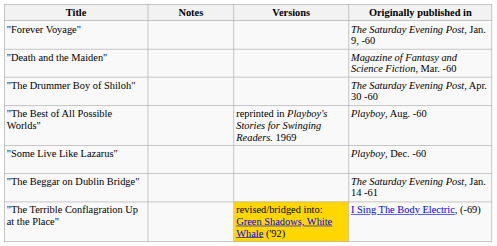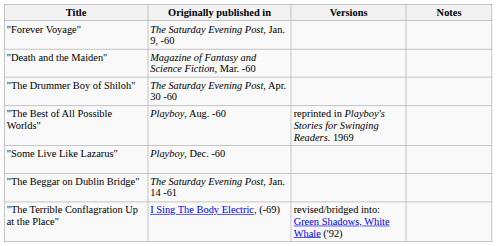 <table class="wikitable" style="width: 85%" style="width: 85%">
 <tr valign="top">
 <th width="25%">Title</th>
+<th width="25%">Originally published in</th>
+<th width="20%">Versions</th>
 <th width="15%">Notes</th>
-<th width="20%">Versions</th>
-<th width="25%">Originally published in</th>
 </tr>
 <tr valign="top">
 <td>"Forever Voyage" <br><br></td>
+<td><em>The Saturday Evening Post</em>, Jan. 9, -60</td>
 <td></td>
 <td></td>
-<td><em>The Saturday Evening Post</em>, Jan. 9, -60</td>
 </tr>
 <tr valign="top">
 <td>"Death and the Maiden"</td>
+<td><em>Magazine of Fantasy and Science Fiction</em>, Mar. -60</td>
 <td></td>
 <td></td>
-<td><em>Magazine of Fantasy and Science Fiction</em>, Mar. -60</td>
 </tr>
 <tr valign="top">
 <td>"The Drummer Boy of Shiloh"</td>
+<td><em>The Saturday Evening Post</em>, Apr. 30 -60</td>
 <td></td>
 <td></td>
-<td><em>The Saturday Evening Post</em>, Apr. 30 -60</td>
 </tr>
 <tr valign="top">
 <td>"The Best of All Possible Worlds"</td>
+<td><em>Playboy</em>, Aug. -60</td>
+<td>reprinted in <em>Playboy's Stories for Swinging Readers.</em> 1969</td>
 <td></td>
-<td>reprinted in <em>Playboy's Stories for Swinging Readers.</em> 1969</td>
-<td><em>Playboy</em>, Aug. -60</td>
 </tr>
 <tr valign="top">
 <td>"Some Live Like Lazarus" <br><br></td>
+<td><em>Playboy</em>, Dec. -60</td>
 <td></td>
 <td></td>
-<td><em>Playboy</em>, Dec. -60</td>
 </tr>
 <tr valign="top">
 <td>"The Beggar on Dublin Bridge" <br><br></td>
+<td><em>The Saturday Evening Post</em>, Jan. 14 -61</td>
 <td></td>
 <td></td>
-<td><em>The Saturday Evening Post</em>, Jan. 14 -61</td>
 </tr>
 <tr valign="top">
 <td>"The Terrible Conflagration Up at the Place"</td>
+<td><a href='#'>I Sing The Body Electric</a>, (-69)</td>
+<td>revised/bridged into: <a href='#'>Green Shadows, White Whale</a> ('92)</td>
 <td></td>
-<td style="background: gold;">revised/bridged into: <a href='#'>Green Shadows, White Whale</a> ('92)</td>
-<td><a href='#'>I Sing The Body Electric</a>, (-69)</td>
 </tr>
 </table>
